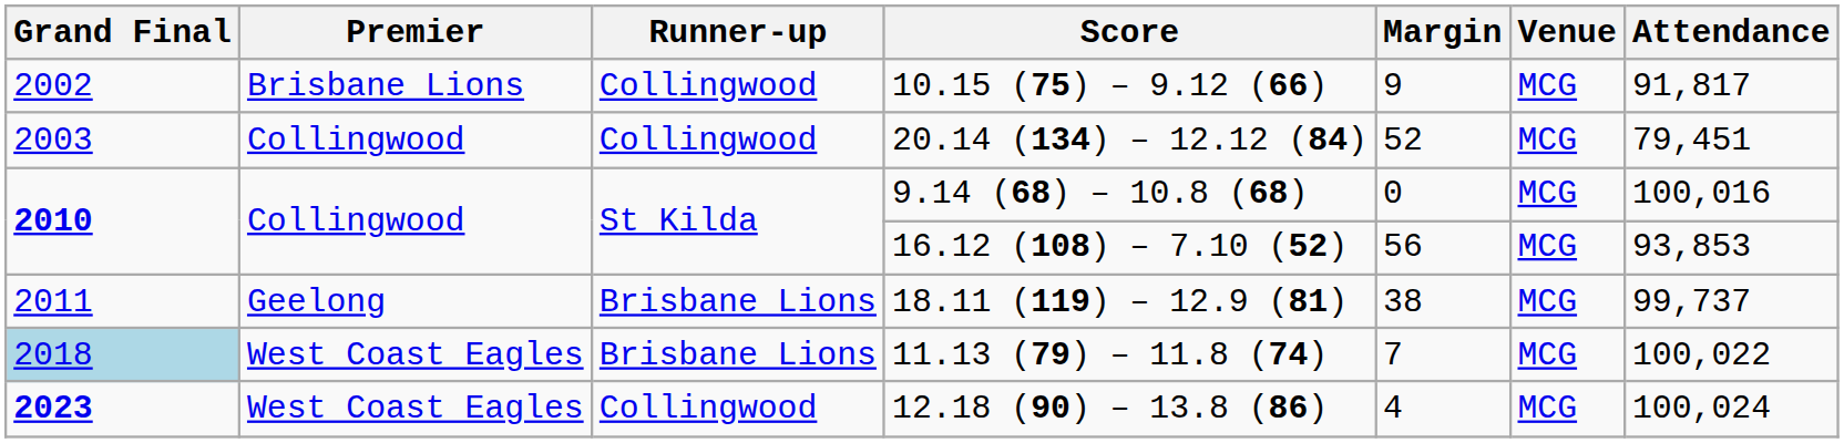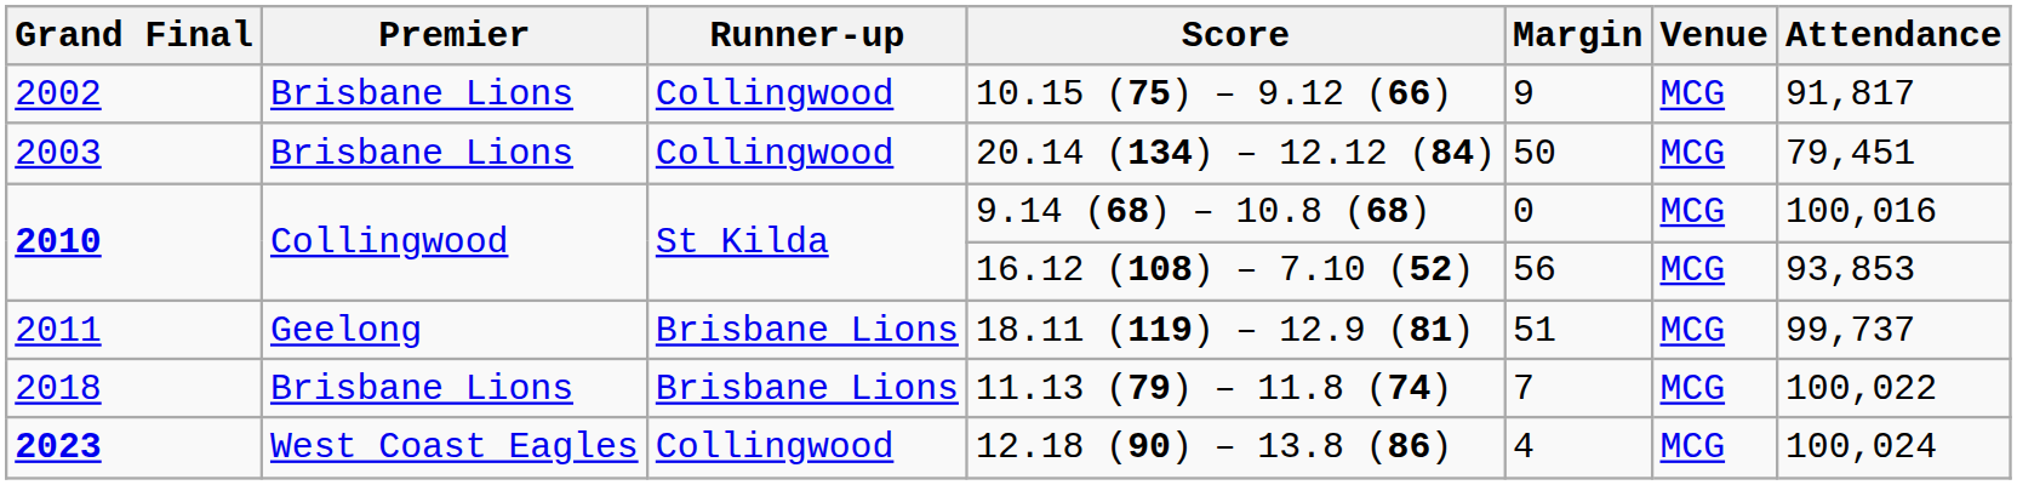 <table class="wikitable sortable">
 <tr>
 <th>Grand Final</th>
 <th>Premier</th>
 <th>Runner-up</th>
 <th>Score</th>
 <th>Margin</th>
 <th>Venue</th>
 <th>Attendance</th>
 </tr>
 <tr>
 <td><a href='#'>2002</a></td>
 <td><a href='#'>Brisbane Lions</a></td>
 <td><a href='#'>Collingwood</a></td>
 <td>10.15 (<strong>75</strong>) – 9.12 (<strong>66</strong>)</td>
 <td>9</td>
 <td><a href='#'>MCG</a></td>
 <td>91,817</td>
 </tr>
 <tr>
 <td><a href='#'>2003</a></td>
-<td><a href='#'>Collingwood</a></td>
+<td><a href='#'>Brisbane Lions</a></td>
 <td><a href='#'>Collingwood</a></td>
 <td>20.14 (<strong>134</strong>) – 12.12 (<strong>84</strong>)</td>
-<td>52</td>
+<td>50</td>
 <td><a href='#'>MCG</a></td>
 <td>79,451</td>
 </tr>
 <tr>
 <td rowspan=2><strong><a href='#'>2010</a></strong></td>
 <td rowspan="2"><a href='#'>Collingwood</a></td>
 <td rowspan="2"><a href='#'>St Kilda</a></td>
 <td>9.14 (<strong>68</strong>) – 10.8 (<strong>68</strong>)</td>
 <td>0</td>
 <td><a href='#'>MCG</a></td>
 <td>100,016</td>
 </tr>
 <tr>
 <td>16.12 (<strong>108</strong>) – 7.10 (<strong>52</strong>)</td>
 <td>56</td>
 <td><a href='#'>MCG</a></td>
 <td>93,853</td>
 </tr>
 <tr>
 <td><a href='#'>2011</a></td>
 <td><a href='#'>Geelong</a></td>
 <td><a href='#'>Brisbane Lions</a></td>
 <td>18.11 (<strong>119</strong>) – 12.9 (<strong>81</strong>)</td>
-<td>38</td>
+<td>51</td>
 <td><a href='#'>MCG</a></td>
 <td>99,737</td>
 </tr>
 <tr>
-<td style="background: lightblue;"><a href='#'>2018</a></td>
-<td><a href='#'>West Coast Eagles</a></td>
+<td><a href='#'>2018</a></td>
+<td><a href='#'>Brisbane Lions</a></td>
 <td><a href='#'>Brisbane Lions</a></td>
 <td>11.13 (<strong>79</strong>) – 11.8 (<strong>74</strong>)</td>
 <td>7</td>
 <td><a href='#'>MCG</a></td>
 <td>100,022</td>
 </tr>
 <tr>
 <td><strong><a href='#'>2023</a></strong></td>
 <td><a href='#'>West Coast Eagles</a></td>
 <td><a href='#'>Collingwood</a></td>
 <td>12.18 (<strong>90</strong>) – 13.8 (<strong>86</strong>)</td>
 <td>4</td>
 <td><a href='#'>MCG</a></td>
 <td>100,024</td>
 </tr>
 </table>
